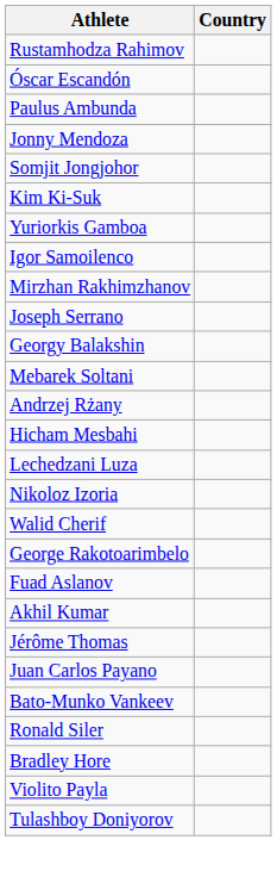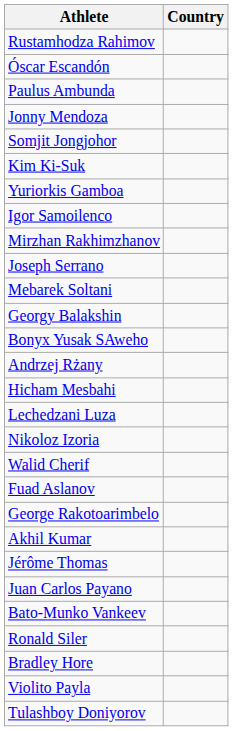 <table class="wikitable sortable" style="text-align:center">
 <tr>
 <th>Athlete</th>
 <th>Country</th>
 </tr>
 <tr>
 <td align="left"><a href='#'>Rustamhodza Rahimov</a></td>
 <td></td>
 </tr>
 <tr>
 <td align="left"><a href='#'>Óscar Escandón</a></td>
 <td></td>
 </tr>
 <tr>
 <td align="left"><a href='#'>Paulus Ambunda</a></td>
 <td></td>
 </tr>
 <tr>
 <td align="left"><a href='#'>Jonny Mendoza</a></td>
 <td></td>
 </tr>
 <tr>
 <td align="left"><a href='#'>Somjit Jongjohor</a></td>
 <td></td>
 </tr>
 <tr>
 <td align="left"><a href='#'>Kim Ki-Suk</a></td>
 <td></td>
 </tr>
 <tr>
 <td align="left"><a href='#'>Yuriorkis Gamboa</a></td>
 <td></td>
 </tr>
 <tr>
 <td align="left"><a href='#'>Igor Samoilenco</a></td>
 <td></td>
 </tr>
 <tr>
 <td align="left"><a href='#'>Mirzhan Rakhimzhanov</a></td>
 <td></td>
 </tr>
 <tr>
 <td align="left"><a href='#'>Joseph Serrano</a></td>
 <td></td>
 </tr>
 <tr>
+<td align="left"><a href='#'>Mebarek Soltani</a></td>
+<td></td>
+</tr>
+<tr>
 <td align="left"><a href='#'>Georgy Balakshin</a></td>
 <td></td>
 </tr>
 <tr>
-<td align="left"><a href='#'>Mebarek Soltani</a></td>
+<td align="left"><a href='#'>Bonyx Yusak SAweho</a></td>
 <td></td>
 </tr>
 <tr>
 <td align="left"><a href='#'>Andrzej Rżany</a></td>
 <td></td>
 </tr>
 <tr>
 <td align="left"><a href='#'>Hicham Mesbahi</a></td>
 <td></td>
 </tr>
 <tr>
 <td align="left"><a href='#'>Lechedzani Luza</a></td>
 <td></td>
 </tr>
 <tr>
 <td align="left"><a href='#'>Nikoloz Izoria</a></td>
 <td></td>
 </tr>
 <tr>
 <td align="left"><a href='#'>Walid Cherif</a></td>
 <td></td>
 </tr>
 <tr>
-<td align="left"><a href='#'>George Rakotoarimbelo</a></td>
+<td align="left"><a href='#'>Fuad Aslanov</a></td>
 <td></td>
 </tr>
 <tr>
-<td align="left"><a href='#'>Fuad Aslanov</a></td>
+<td align="left"><a href='#'>George Rakotoarimbelo</a></td>
 <td></td>
 </tr>
 <tr>
 <td align="left"><a href='#'>Akhil Kumar</a></td>
 <td></td>
 </tr>
 <tr>
 <td align="left"><a href='#'>Jérôme Thomas</a></td>
 <td></td>
 </tr>
 <tr>
 <td align="left"><a href='#'>Juan Carlos Payano</a></td>
 <td></td>
 </tr>
 <tr>
 <td align="left"><a href='#'>Bato-Munko Vankeev</a></td>
 <td></td>
 </tr>
 <tr>
 <td align="left"><a href='#'>Ronald Siler</a></td>
 <td></td>
 </tr>
 <tr>
 <td align="left"><a href='#'>Bradley Hore</a></td>
 <td></td>
 </tr>
 <tr>
 <td align="left"><a href='#'>Violito Payla</a></td>
 <td></td>
 </tr>
 <tr>
 <td align="left"><a href='#'>Tulashboy Doniyorov</a></td>
 <td></td>
 </tr>
 </table>
